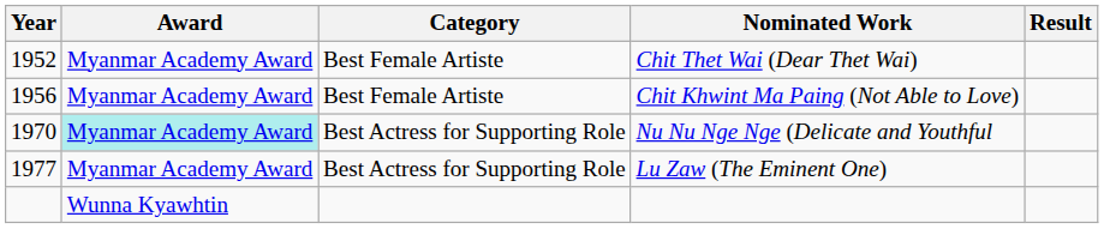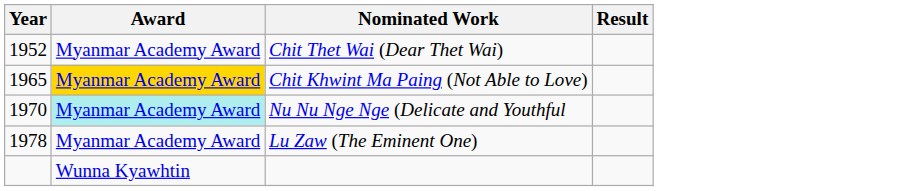 <table class="wikitable">
 <tr>
 <th>Year</th>
 <th>Award</th>
-<th>Category</th>
 <th>Nominated Work</th>
 <th>Result</th>
 </tr>
 <tr>
 <td>1952</td>
 <td><a href='#'>Myanmar Academy Award</a></td>
-<td>Best Female Artiste</td>
 <td><em><a href='#'>Chit Thet Wai</a></em> (<em>Dear Thet Wai</em>)</td>
 <td></td>
 </tr>
 <tr>
-<td>1956</td>
-<td><a href='#'>Myanmar Academy Award</a></td>
-<td>Best Female Artiste</td>
+<td>1965</td>
+<td style="background: gold;"><a href='#'>Myanmar Academy Award</a></td>
 <td><em><a href='#'>Chit Khwint Ma Paing</a></em> (<em>Not Able to Love</em>)</td>
 <td></td>
 </tr>
 <tr>
 <td>1970</td>
 <td style="background: paleturquoise;"><a href='#'>Myanmar Academy Award</a></td>
-<td>Best Actress for Supporting Role</td>
 <td><em><a href='#'>Nu Nu Nge Nge</a></em> (<em>Delicate and Youthful</em></td>
 <td></td>
 </tr>
 <tr>
-<td>1977</td>
+<td>1978</td>
 <td><a href='#'>Myanmar Academy Award</a></td>
-<td>Best Actress for Supporting Role</td>
 <td><em><a href='#'>Lu Zaw</a></em> (<em>The Eminent One</em>)</td>
 <td></td>
 </tr>
 <tr>
 <td></td>
 <td><a href='#'>Wunna Kyawhtin</a></td>
 <td></td>
 <td></td>
-<td></td>
 </tr>
 </table>
